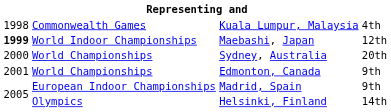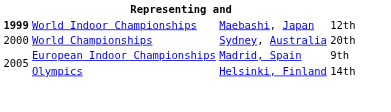 <table>
 <tr>
 <th colspan="5">Representing  and </th>
-</tr>
-<tr>
-<td>1998</td>
-<td><a href='#'>Commonwealth Games</a></td>
-<td><a href='#'>Kuala Lumpur, Malaysia</a></td>
-<td>4th</td>
-<td></td>
 </tr>
 <tr>
 <td><strong>1999</strong></td>
 <td><a href='#'>World Indoor Championships</a></td>
 <td><a href='#'>Maebashi</a>, <a href='#'>Japan</a></td>
 <td>12th</td>
 <td></td>
 </tr>
 <tr>
 <td>2000</td>
 <td><a href='#'>World Championships</a></td>
 <td><a href='#'>Sydney</a>, <a href='#'>Australia</a></td>
 <td>20th</td>
 <td></td>
 </tr>
 <tr>
-<td>2001</td>
-<td><a href='#'>World Championships</a></td>
-<td><a href='#'>Edmonton, Canada</a></td>
-<td>9th</td>
-<td></td>
-</tr>
-<tr>
 <td rowspan="2">2005</td>
 <td><a href='#'>European Indoor Championships</a></td>
 <td><a href='#'>Madrid, Spain</a></td>
 <td>9th</td>
 <td></td>
 </tr>
 <tr>
 <td><a href='#'>Olympics</a></td>
 <td><a href='#'>Helsinki, Finland</a></td>
 <td>14th</td>
 <td></td>
 </tr>
 </table>
